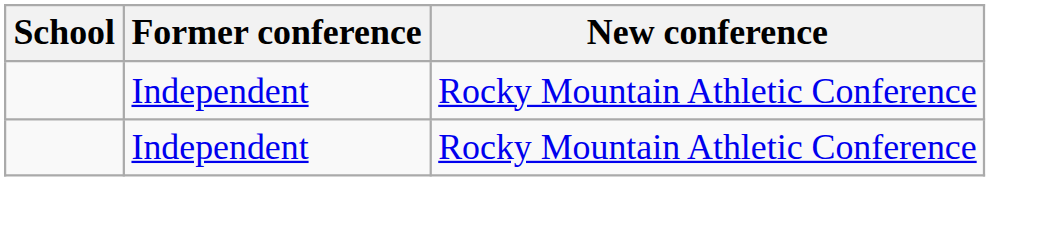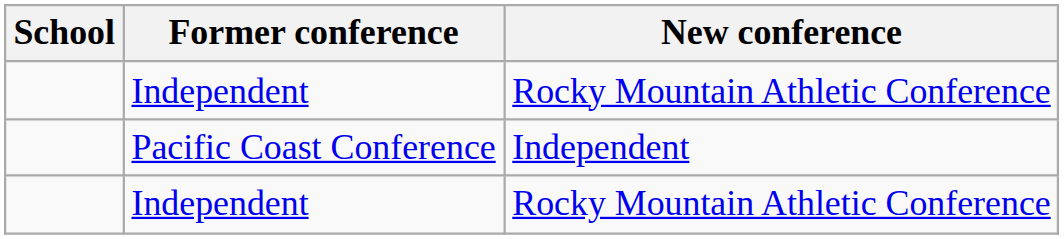 <table class="wikitable sortable">
 <tr>
 <th>School</th>
 <th>Former conference</th>
 <th>New conference</th>
 </tr>
 <tr>
 <td></td>
 <td><a href='#'>Independent</a></td>
 <td><a href='#'>Rocky Mountain Athletic Conference</a></td>
 </tr>
 <tr>
 <td></td>
+<td><a href='#'>Pacific Coast Conference</a></td>
+<td><a href='#'>Independent</a></td>
+</tr>
+<tr>
+<td></td>
 <td><a href='#'>Independent</a></td>
 <td><a href='#'>Rocky Mountain Athletic Conference</a></td>
 </tr>
 </table>
